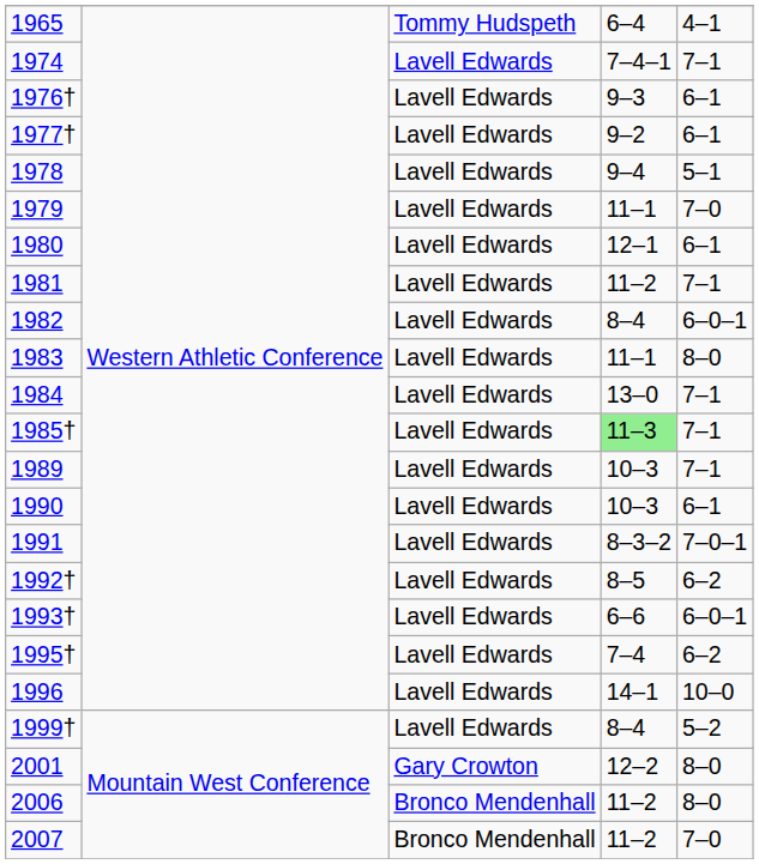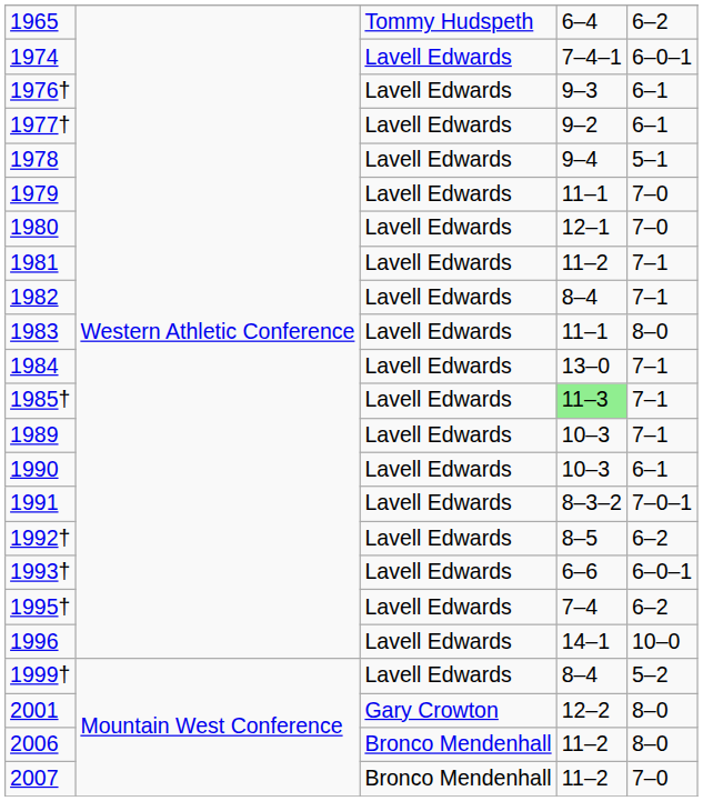 <table class="wikitable">
 <tr>
 </tr>
 <tr>
 <td><a href='#'>1965</a></td>
 <td rowspan="19"><a href='#'>Western Athletic Conference</a></td>
 <td><a href='#'>Tommy Hudspeth</a></td>
 <td>6–4</td>
-<td>4–1</td>
+<td>6–2</td>
 </tr>
 <tr>
 <td><a href='#'>1974</a></td>
 <td><a href='#'>Lavell Edwards</a></td>
 <td>7–4–1</td>
-<td>7–1</td>
+<td>6–0–1</td>
 </tr>
 <tr>
 <td><a href='#'>1976</a>†</td>
 <td>Lavell Edwards</td>
 <td>9–3</td>
 <td>6–1</td>
 </tr>
 <tr>
 <td><a href='#'>1977</a>†</td>
 <td>Lavell Edwards</td>
 <td>9–2</td>
 <td>6–1</td>
 </tr>
 <tr>
 <td><a href='#'>1978</a></td>
 <td>Lavell Edwards</td>
 <td>9–4</td>
 <td>5–1</td>
 </tr>
 <tr>
 <td><a href='#'>1979</a></td>
 <td>Lavell Edwards</td>
 <td>11–1</td>
 <td>7–0</td>
 </tr>
 <tr>
 <td><a href='#'>1980</a></td>
 <td>Lavell Edwards</td>
 <td>12–1</td>
-<td>6–1</td>
+<td>7–0</td>
 </tr>
 <tr>
 <td><a href='#'>1981</a></td>
 <td>Lavell Edwards</td>
 <td>11–2</td>
 <td>7–1</td>
 </tr>
 <tr>
 <td><a href='#'>1982</a></td>
 <td>Lavell Edwards</td>
 <td>8–4</td>
-<td>6–0–1</td>
+<td>7–1</td>
 </tr>
 <tr>
 <td><a href='#'>1983</a></td>
 <td>Lavell Edwards</td>
 <td>11–1</td>
 <td>8–0</td>
 </tr>
 <tr>
 <td><a href='#'>1984</a></td>
 <td>Lavell Edwards</td>
 <td>13–0</td>
 <td>7–1</td>
 </tr>
 <tr>
 <td><a href='#'>1985</a>†</td>
 <td>Lavell Edwards</td>
 <td style="background: lightgreen;">11–3</td>
 <td>7–1</td>
 </tr>
 <tr>
 <td><a href='#'>1989</a></td>
 <td>Lavell Edwards</td>
 <td>10–3</td>
 <td>7–1</td>
 </tr>
 <tr>
 <td><a href='#'>1990</a></td>
 <td>Lavell Edwards</td>
 <td>10–3</td>
 <td>6–1</td>
 </tr>
 <tr>
 <td><a href='#'>1991</a></td>
 <td>Lavell Edwards</td>
 <td>8–3–2</td>
 <td>7–0–1</td>
 </tr>
 <tr>
 <td><a href='#'>1992</a>†</td>
 <td>Lavell Edwards</td>
 <td>8–5</td>
 <td>6–2</td>
 </tr>
 <tr>
 <td><a href='#'>1993</a>†</td>
 <td>Lavell Edwards</td>
 <td>6–6</td>
 <td>6–0–1</td>
 </tr>
 <tr>
 <td><a href='#'>1995</a>†</td>
 <td>Lavell Edwards</td>
 <td>7–4</td>
 <td>6–2</td>
 </tr>
 <tr>
 <td><a href='#'>1996</a></td>
 <td>Lavell Edwards</td>
 <td>14–1</td>
 <td>10–0</td>
 </tr>
 <tr>
 <td><a href='#'>1999</a>†</td>
 <td rowspan="4"><a href='#'>Mountain West Conference</a></td>
 <td>Lavell Edwards</td>
 <td>8–4</td>
 <td>5–2</td>
 </tr>
 <tr>
 <td><a href='#'>2001</a></td>
 <td><a href='#'>Gary Crowton</a></td>
 <td>12–2</td>
 <td>8–0</td>
 </tr>
 <tr>
 <td><a href='#'>2006</a></td>
 <td><a href='#'>Bronco Mendenhall</a></td>
 <td>11–2</td>
 <td>8–0</td>
 </tr>
 <tr>
 <td><a href='#'>2007</a></td>
 <td>Bronco Mendenhall</td>
 <td>11–2</td>
 <td>7–0</td>
 </tr>
 <tr>
 </tr>
 </table>
